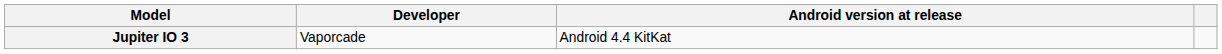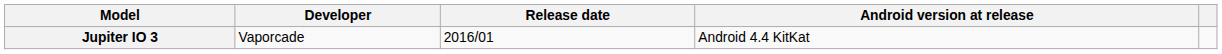 <table class="wikitable sortable plainrowheaders" style="width:100%; font-size:90%;">
 <tr>
 <th scope="col">Model</th>
 <th scope="col">Developer</th>
+<th scope="col">Release date</th>
 <th scope="col">Android version at release</th>
 <th scope="col" class="unsortable"></th>
 </tr>
 <tr>
 <th scope="row">Jupiter IO 3</th>
 <td>Vaporcade</td>
+<td>2016/01</td>
 <td>Android 4.4 KitKat</td>
 <td></td>
 </tr>
 </table>
